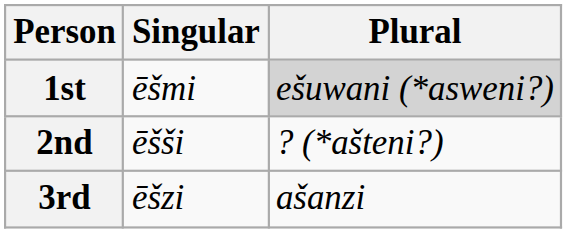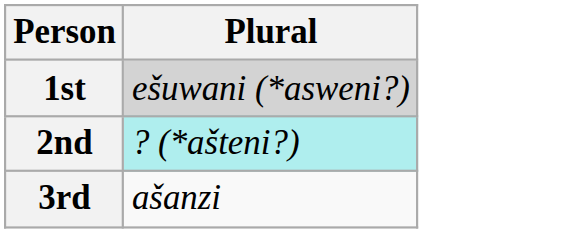 <table class="wikitable sortable">
 <tr>
 <th>Person</th>
-<th>Singular</th>
 <th>Plural</th>
 </tr>
 <tr>
 <th>1st</th>
-<td><em>ēšmi</em></td>
 <td style="background: lightgrey;"><em>ešuwani (*asweni?)</em></td>
 </tr>
 <tr>
 <th>2nd</th>
-<td><em>ēšši</em></td>
-<td><em>? (*ašteni?)</em></td>
+<td style="background: paleturquoise;"><em>? (*ašteni?)</em></td>
 </tr>
 <tr>
 <th>3rd</th>
-<td><em>ēšzi</em></td>
 <td><em>ašanzi</em></td>
 </tr>
 </table>
